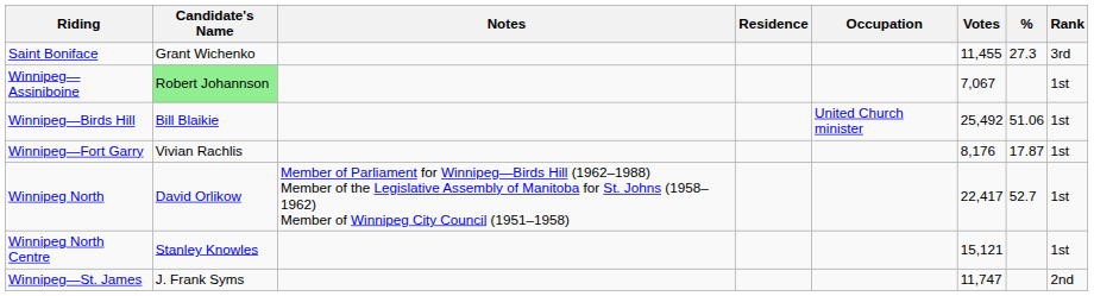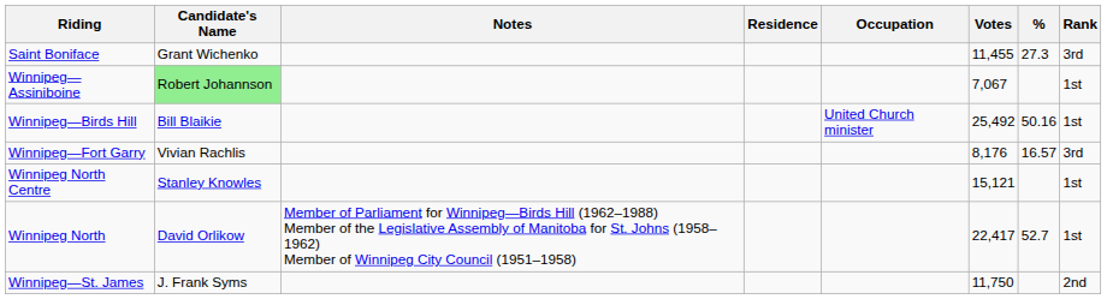 <table class="wikitable sortable">
 <tr>
 <th>Riding<br></th>
 <th>Candidate's Name</th>
 <th>Notes</th>
 <th>Residence</th>
 <th>Occupation</th>
 <th>Votes</th>
 <th>%</th>
 <th>Rank</th>
 </tr>
 <tr>
 <td><a href='#'>Saint Boniface</a></td>
 <td>Grant Wichenko</td>
 <td></td>
 <td></td>
 <td></td>
 <td>11,455</td>
 <td>27.3</td>
 <td>3rd</td>
 </tr>
 <tr>
 <td><a href='#'>Winnipeg—Assiniboine</a></td>
 <td style="background: lightgreen;">Robert Johannson</td>
 <td></td>
 <td></td>
 <td></td>
 <td>7,067</td>
 <td></td>
 <td>1st</td>
 </tr>
 <tr>
 <td><a href='#'>Winnipeg—Birds Hill</a></td>
 <td><a href='#'>Bill Blaikie</a></td>
 <td></td>
 <td></td>
 <td><a href='#'>United Church</a> <a href='#'>minister</a></td>
 <td>25,492</td>
-<td>51.06</td>
+<td>50.16</td>
 <td>1st</td>
 </tr>
 <tr>
 <td><a href='#'>Winnipeg—Fort Garry</a></td>
 <td>Vivian Rachlis</td>
 <td></td>
 <td></td>
 <td></td>
 <td>8,176</td>
-<td>17.87</td>
+<td>16.57</td>
+<td>3rd</td>
+</tr>
+<tr>
+<td><a href='#'>Winnipeg North Centre</a></td>
+<td><a href='#'>Stanley Knowles</a></td>
+<td></td>
+<td></td>
+<td></td>
+<td>15,121</td>
+<td></td>
 <td>1st</td>
 </tr>
 <tr>
 <td><a href='#'>Winnipeg North</a></td>
 <td><a href='#'>David Orlikow</a></td>
 <td><a href='#'>Member of Parliament</a> for <a href='#'>Winnipeg—Birds Hill</a> (1962–1988) <br> Member of the <a href='#'>Legislative Assembly of Manitoba</a> for <a href='#'>St. Johns</a> (1958–1962) <br> Member of <a href='#'>Winnipeg City Council</a> (1951–1958)</td>
 <td></td>
 <td></td>
 <td>22,417</td>
 <td>52.7</td>
 <td>1st</td>
 </tr>
 <tr>
-<td><a href='#'>Winnipeg North Centre</a></td>
-<td><a href='#'>Stanley Knowles</a></td>
-<td></td>
-<td></td>
-<td></td>
-<td>15,121</td>
-<td></td>
-<td>1st</td>
-</tr>
-<tr>
 <td><a href='#'>Winnipeg—St. James</a></td>
 <td>J. Frank Syms</td>
 <td></td>
 <td></td>
 <td></td>
-<td>11,747</td>
+<td>11,750</td>
 <td></td>
 <td>2nd</td>
 </tr>
 </table>
